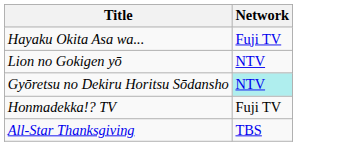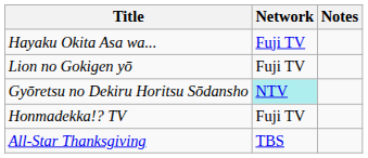 <table class="wikitable">
 <tr>
 <th>Title</th>
 <th>Network</th>
+<th>Notes</th>
 </tr>
 <tr>
 <td><em>Hayaku Okita Asa wa...</em></td>
 <td><a href='#'>Fuji TV</a></td>
+<td></td>
 </tr>
 <tr>
 <td><em>Lion no Gokigen yō</em></td>
-<td><a href='#'>NTV</a></td>
+<td>Fuji TV</td>
+<td></td>
 </tr>
 <tr>
 <td><em>Gyōretsu no Dekiru Horitsu Sōdansho</em></td>
 <td style="background: paleturquoise;"><a href='#'>NTV</a></td>
+<td></td>
 </tr>
 <tr>
 <td><em>Honmadekka!? TV</em></td>
 <td>Fuji TV</td>
+<td></td>
 </tr>
 <tr>
 <td><em><a href='#'>All-Star Thanksgiving</a></em></td>
 <td><a href='#'>TBS</a></td>
+<td></td>
 </tr>
 </table>
